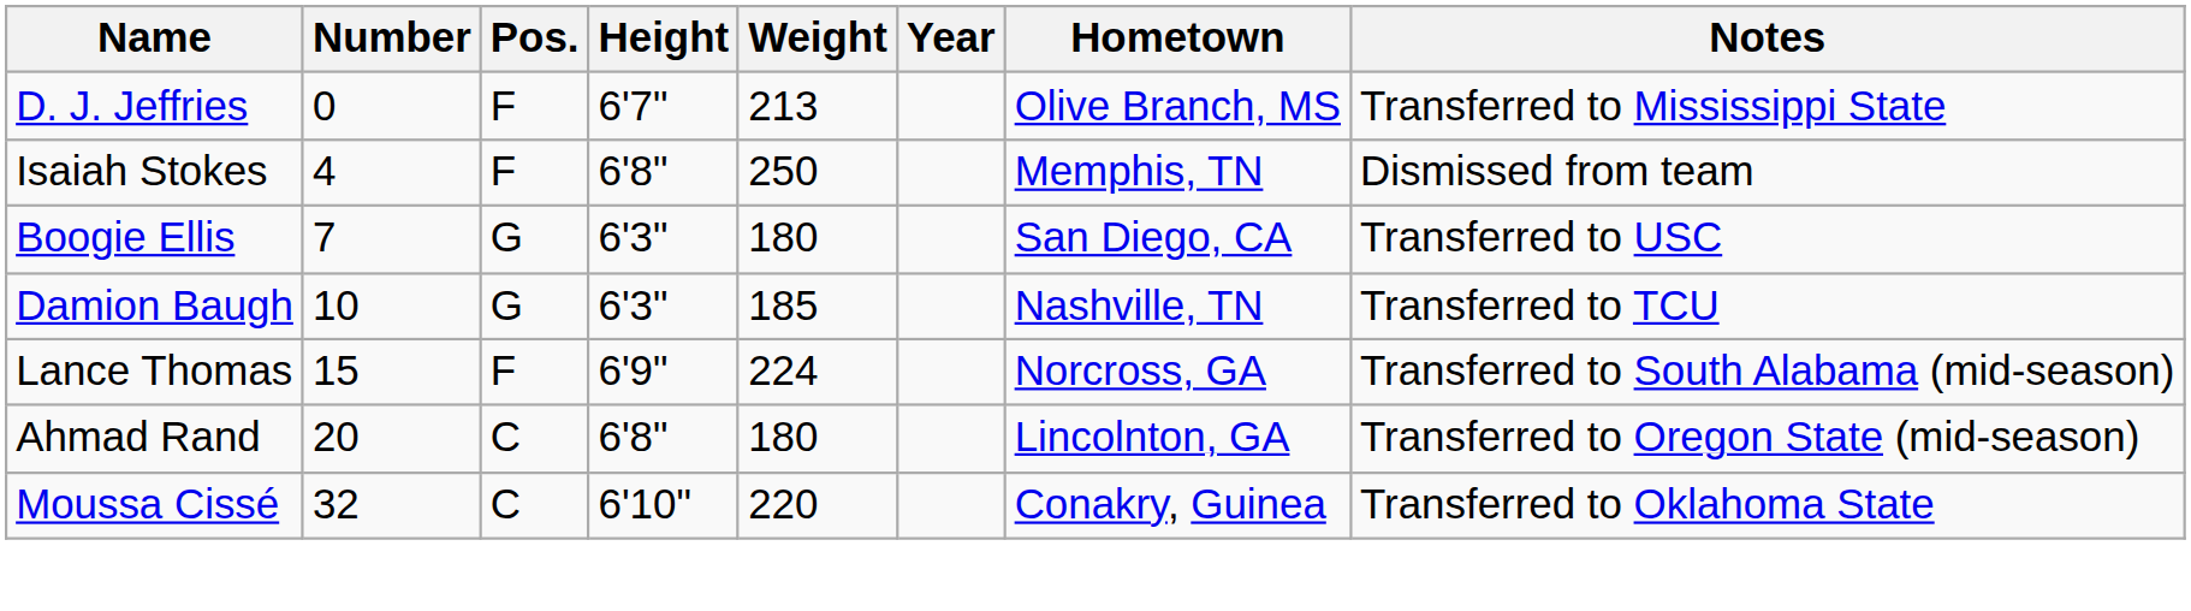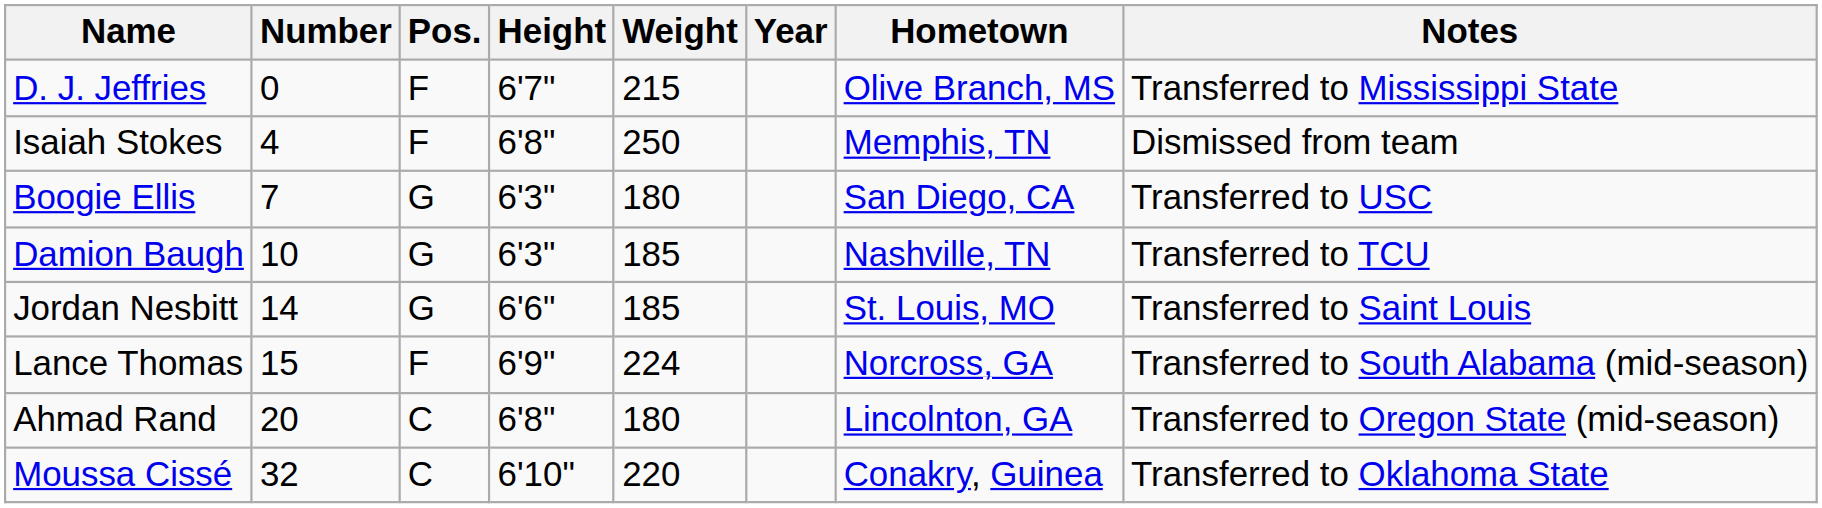 <table class="wikitable sortable" border="1">
 <tr>
 <th>Name</th>
 <th>Number</th>
 <th>Pos.</th>
 <th>Height</th>
 <th>Weight</th>
 <th>Year</th>
 <th>Hometown</th>
 <th class="unsortable">Notes</th>
 </tr>
 <tr>
 <td><a href='#'>D. J. Jeffries</a></td>
 <td>0</td>
 <td>F</td>
 <td>6'7"</td>
-<td>213</td>
+<td>215</td>
 <td></td>
 <td><a href='#'>Olive Branch, MS</a></td>
 <td>Transferred to <a href='#'>Mississippi State</a></td>
 </tr>
 <tr>
 <td>Isaiah Stokes</td>
 <td>4</td>
 <td>F</td>
 <td>6'8"</td>
 <td>250</td>
 <td></td>
 <td><a href='#'>Memphis, TN</a></td>
 <td>Dismissed from team</td>
 </tr>
 <tr>
 <td><a href='#'>Boogie Ellis</a></td>
 <td>7</td>
 <td>G</td>
 <td>6'3"</td>
 <td>180</td>
 <td></td>
 <td><a href='#'>San Diego, CA</a></td>
 <td>Transferred to <a href='#'>USC</a></td>
 </tr>
 <tr>
 <td><a href='#'>Damion Baugh</a></td>
 <td>10</td>
 <td>G</td>
 <td>6'3"</td>
 <td>185</td>
 <td></td>
 <td><a href='#'>Nashville, TN</a></td>
 <td>Transferred to <a href='#'>TCU</a></td>
 </tr>
 <tr>
+<td>Jordan Nesbitt</td>
+<td>14</td>
+<td>G</td>
+<td>6'6"</td>
+<td>185</td>
+<td></td>
+<td><a href='#'>St. Louis, MO</a></td>
+<td>Transferred to <a href='#'>Saint Louis</a></td>
+</tr>
+<tr>
 <td>Lance Thomas</td>
 <td>15</td>
 <td>F</td>
 <td>6'9"</td>
 <td>224</td>
 <td></td>
 <td><a href='#'>Norcross, GA</a></td>
 <td>Transferred to <a href='#'>South Alabama</a> (mid-season)</td>
 </tr>
 <tr>
 <td>Ahmad Rand</td>
 <td>20</td>
 <td>C</td>
 <td>6'8"</td>
 <td>180</td>
 <td></td>
 <td><a href='#'>Lincolnton, GA</a></td>
 <td>Transferred to <a href='#'>Oregon State</a> (mid-season)</td>
 </tr>
 <tr>
 <td><a href='#'>Moussa Cissé</a></td>
 <td>32</td>
 <td>C</td>
 <td>6'10"</td>
 <td>220</td>
 <td></td>
 <td><a href='#'>Conakry</a>, <a href='#'>Guinea</a></td>
 <td>Transferred to <a href='#'>Oklahoma State</a></td>
 </tr>
 </table>
